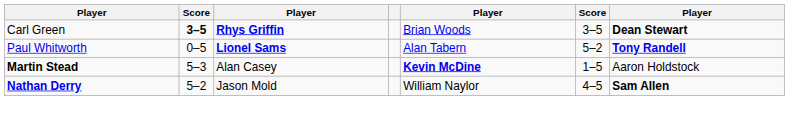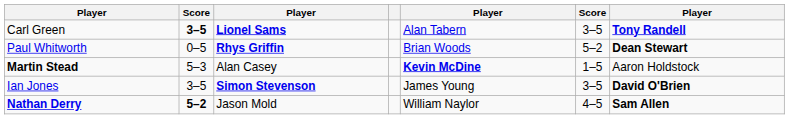 <table class="wikitable">
 <tr style="font-size:10pt;font-weight:bold">
 <th width=230>Player</th>
 <th width=40>Score</th>
 <th width=230>Player</th>
 <th width=10></th>
 <th width=230>Player</th>
 <th width=40>Score</th>
 <th width=230>Player</th>
 </tr>
 <tr>
 <td> Carl Green</td>
 <td align=center><strong>3–5</strong></td>
-<td><strong> <a href='#'>Rhys Griffin</a></strong></td>
+<td><strong> <a href='#'>Lionel Sams</a></strong></td>
 <td></td>
-<td> <a href='#'>Brian Woods</a></td>
+<td> <a href='#'>Alan Tabern</a></td>
 <td align=center>3–5</td>
-<td><strong> Dean Stewart</strong></td>
+<td><strong> <a href='#'>Tony Randell</a></strong></td>
 </tr>
 <tr>
 <td> <a href='#'>Paul Whitworth</a></td>
 <td align=center>0–5</td>
-<td><strong> <a href='#'>Lionel Sams</a></strong></td>
+<td><strong> <a href='#'>Rhys Griffin</a></strong></td>
 <td></td>
-<td> <a href='#'>Alan Tabern</a></td>
+<td> <a href='#'>Brian Woods</a></td>
 <td align=center>5–2</td>
-<td><strong> <a href='#'>Tony Randell</a></strong></td>
+<td><strong> Dean Stewart</strong></td>
 </tr>
 <tr>
 <td><strong> Martin Stead</strong></td>
 <td align=center>5–3</td>
 <td> Alan Casey</td>
 <td></td>
 <td><strong> <a href='#'>Kevin McDine</a></strong></td>
 <td align=center>1–5</td>
 <td> Aaron Holdstock</td>
 </tr>
 <tr>
+<td> <a href='#'>Ian Jones</a></td>
+<td align=center>3–5</td>
+<td><strong> <a href='#'>Simon Stevenson</a></strong></td>
+<td></td>
+<td> James Young</td>
+<td align=center>3–5</td>
+<td><strong> David O'Brien</strong></td>
+</tr>
+<tr>
 <td><strong> <a href='#'>Nathan Derry</a></strong></td>
-<td align=center>5–2</td>
+<td align=center><strong>5–2</strong></td>
 <td> Jason Mold</td>
 <td></td>
 <td> William Naylor</td>
 <td align=center>4–5</td>
 <td><strong> Sam Allen</strong></td>
 </tr>
 </table>
